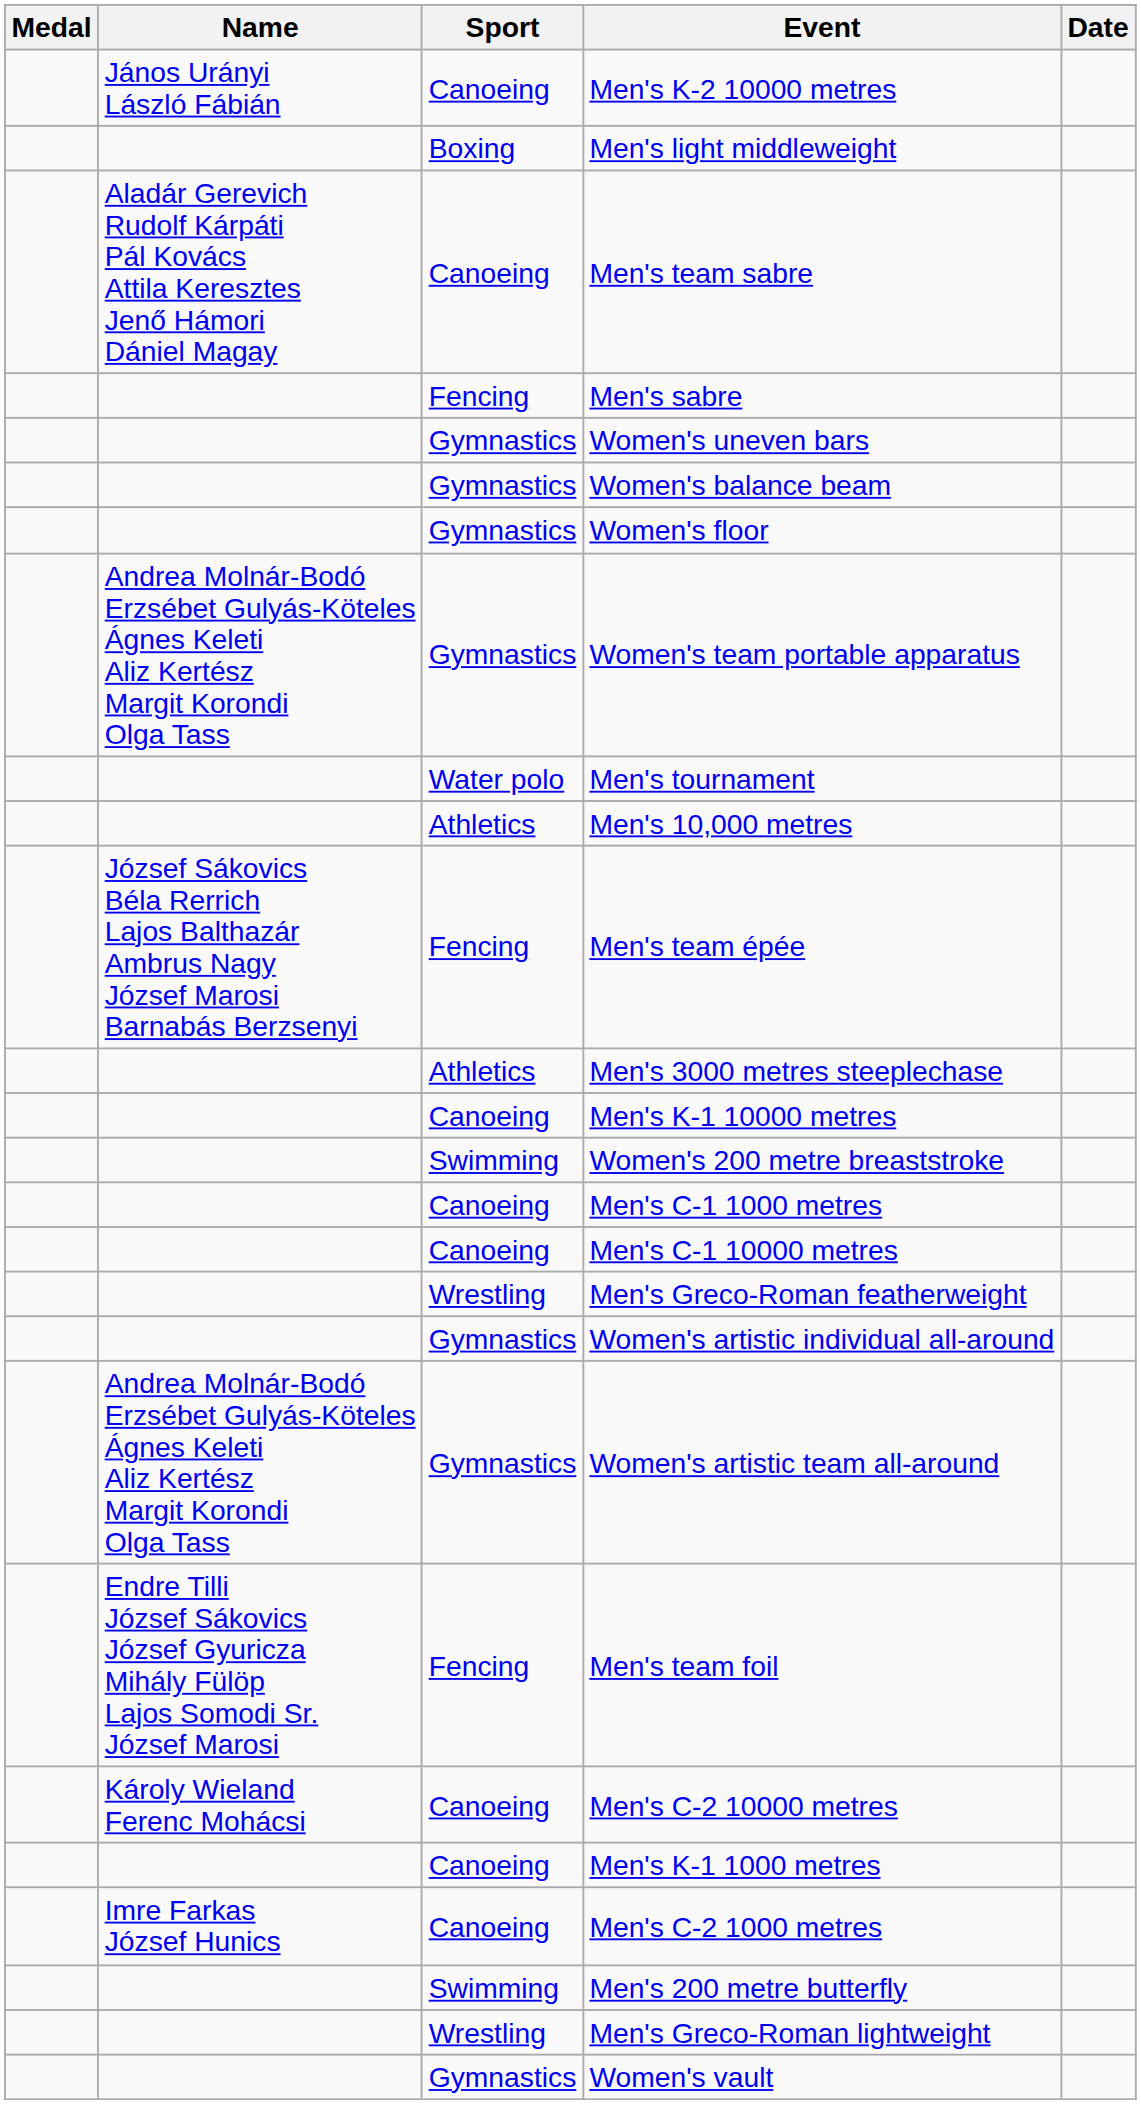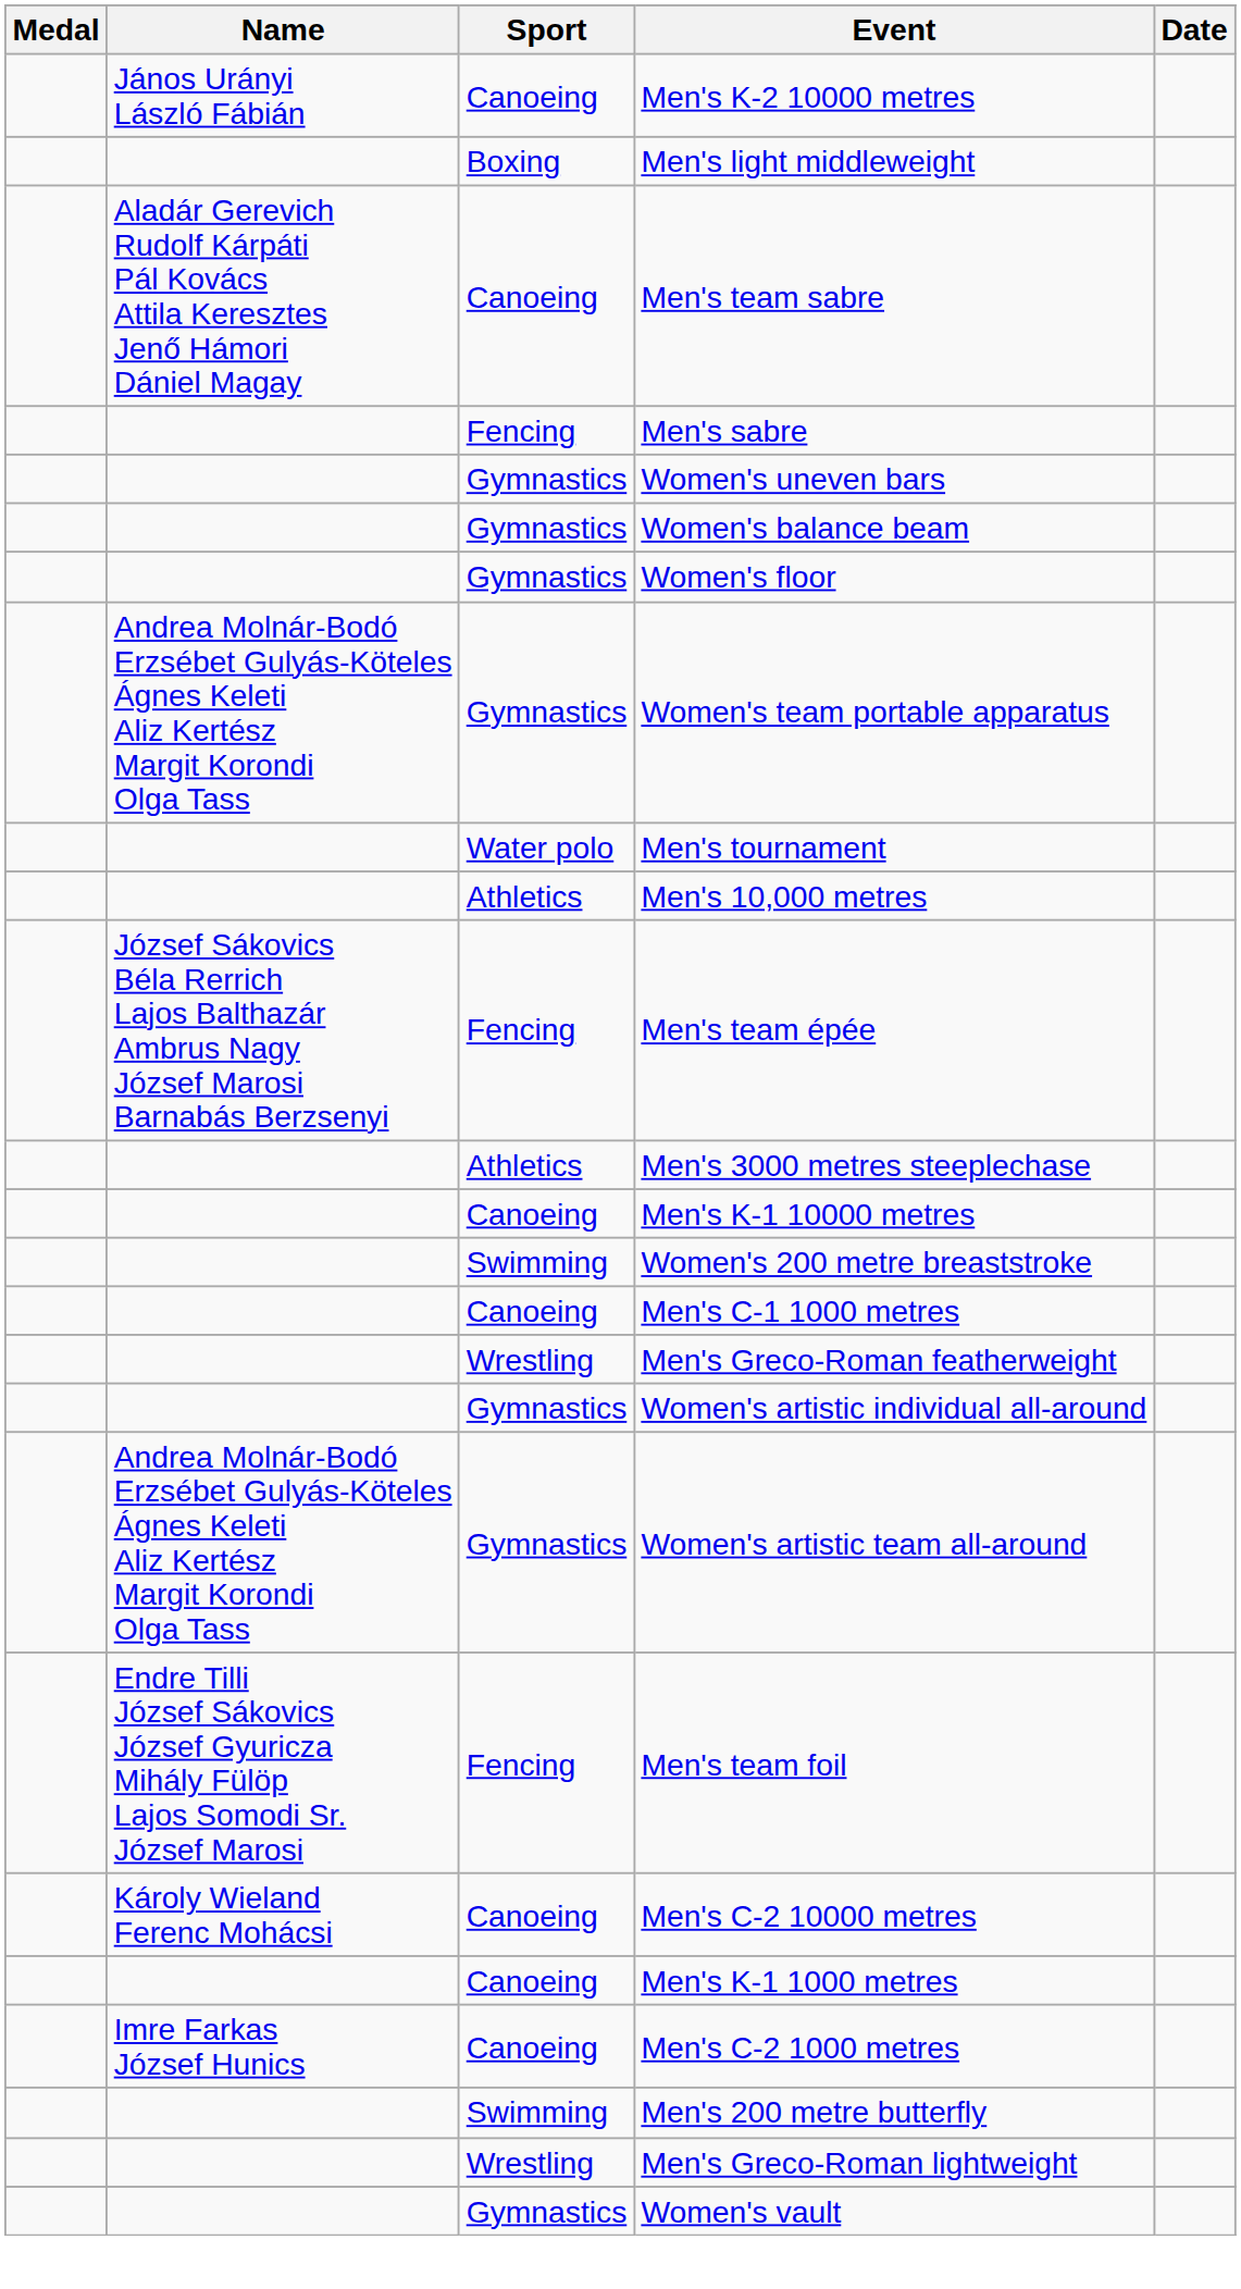 <table class="wikitable sortable"  style="font-size:95%">
 <tr>
 <th>Medal</th>
 <th>Name</th>
 <th>Sport</th>
 <th>Event</th>
 <th>Date</th>
 </tr>
 <tr>
 <td></td>
 <td><a href='#'>János Urányi</a><br><a href='#'>László Fábián</a></td>
 <td><a href='#'>Canoeing</a></td>
 <td><a href='#'>Men's K-2 10000 metres</a></td>
 <td></td>
 </tr>
 <tr>
 <td></td>
 <td></td>
 <td><a href='#'>Boxing</a></td>
 <td><a href='#'>Men's light middleweight</a></td>
 <td></td>
 </tr>
 <tr>
 <td></td>
 <td><a href='#'>Aladár Gerevich</a><br><a href='#'>Rudolf Kárpáti</a><br><a href='#'>Pál Kovács</a><br><a href='#'>Attila Keresztes</a><br><a href='#'>Jenő Hámori</a><br><a href='#'>Dániel Magay</a></td>
 <td><a href='#'>Canoeing</a></td>
 <td><a href='#'>Men's team sabre</a></td>
 <td></td>
 </tr>
 <tr>
 <td></td>
 <td></td>
 <td><a href='#'>Fencing</a></td>
 <td><a href='#'>Men's sabre</a></td>
 <td></td>
 </tr>
 <tr>
 <td></td>
 <td></td>
 <td><a href='#'>Gymnastics</a></td>
 <td><a href='#'>Women's uneven bars</a></td>
 <td></td>
 </tr>
 <tr>
 <td></td>
 <td></td>
 <td><a href='#'>Gymnastics</a></td>
 <td><a href='#'>Women's balance beam</a></td>
 <td></td>
 </tr>
 <tr>
 <td></td>
 <td></td>
 <td><a href='#'>Gymnastics</a></td>
 <td><a href='#'>Women's floor</a></td>
 <td></td>
 </tr>
 <tr>
 <td></td>
 <td><a href='#'>Andrea Molnár-Bodó</a><br><a href='#'>Erzsébet Gulyás-Köteles</a><br><a href='#'>Ágnes Keleti</a><br><a href='#'>Aliz Kertész</a><br><a href='#'>Margit Korondi</a><br><a href='#'>Olga Tass</a></td>
 <td><a href='#'>Gymnastics</a></td>
 <td><a href='#'>Women's team portable apparatus</a></td>
 <td></td>
 </tr>
 <tr>
 <td></td>
 <td></td>
 <td><a href='#'>Water polo</a></td>
 <td><a href='#'>Men's tournament</a></td>
 <td></td>
 </tr>
 <tr>
 <td></td>
 <td></td>
 <td><a href='#'>Athletics</a></td>
 <td><a href='#'>Men's 10,000 metres</a></td>
 <td></td>
 </tr>
 <tr>
 <td></td>
 <td><a href='#'>József Sákovics</a><br><a href='#'>Béla Rerrich</a><br><a href='#'>Lajos Balthazár</a><br><a href='#'>Ambrus Nagy</a><br><a href='#'>József Marosi</a><br><a href='#'>Barnabás Berzsenyi</a></td>
 <td><a href='#'>Fencing</a></td>
 <td><a href='#'>Men's team épée</a></td>
 <td></td>
 </tr>
 <tr>
 <td></td>
 <td></td>
 <td><a href='#'>Athletics</a></td>
 <td><a href='#'>Men's 3000 metres steeplechase</a></td>
 <td></td>
 </tr>
 <tr>
 <td></td>
 <td></td>
 <td><a href='#'>Canoeing</a></td>
 <td><a href='#'>Men's K-1 10000 metres</a></td>
 <td></td>
 </tr>
 <tr>
 <td></td>
 <td></td>
 <td><a href='#'>Swimming</a></td>
 <td><a href='#'>Women's 200 metre breaststroke</a></td>
 <td></td>
 </tr>
 <tr>
 <td></td>
 <td></td>
 <td><a href='#'>Canoeing</a></td>
 <td><a href='#'>Men's C-1 1000 metres</a></td>
 <td></td>
 </tr>
 <tr>
 <td></td>
 <td></td>
-<td><a href='#'>Canoeing</a></td>
-<td><a href='#'>Men's C-1 10000 metres</a></td>
-<td></td>
-</tr>
-<tr>
-<td></td>
-<td></td>
 <td><a href='#'>Wrestling</a></td>
 <td><a href='#'>Men's Greco-Roman featherweight</a></td>
 <td></td>
 </tr>
 <tr>
 <td></td>
 <td></td>
 <td><a href='#'>Gymnastics</a></td>
 <td><a href='#'>Women's artistic individual all-around</a></td>
 <td></td>
 </tr>
 <tr>
 <td></td>
 <td><a href='#'>Andrea Molnár-Bodó</a><br><a href='#'>Erzsébet Gulyás-Köteles</a><br><a href='#'>Ágnes Keleti</a><br><a href='#'>Aliz Kertész</a><br><a href='#'>Margit Korondi</a><br><a href='#'>Olga Tass</a></td>
 <td><a href='#'>Gymnastics</a></td>
 <td><a href='#'>Women's artistic team all-around</a></td>
 <td></td>
 </tr>
 <tr>
 <td></td>
 <td><a href='#'>Endre Tilli</a><br><a href='#'>József Sákovics</a><br><a href='#'>József Gyuricza</a><br><a href='#'>Mihály Fülöp</a><br><a href='#'>Lajos Somodi Sr.</a><br><a href='#'>József Marosi</a></td>
 <td><a href='#'>Fencing</a></td>
 <td><a href='#'>Men's team foil</a></td>
 <td></td>
 </tr>
 <tr>
 <td></td>
 <td><a href='#'>Károly Wieland</a><br><a href='#'>Ferenc Mohácsi</a></td>
 <td><a href='#'>Canoeing</a></td>
 <td><a href='#'>Men's C-2 10000 metres</a></td>
 <td></td>
 </tr>
 <tr>
 <td></td>
 <td></td>
 <td><a href='#'>Canoeing</a></td>
 <td><a href='#'>Men's K-1 1000 metres</a></td>
 <td></td>
 </tr>
 <tr>
 <td></td>
 <td><a href='#'>Imre Farkas</a><br><a href='#'>József Hunics</a></td>
 <td><a href='#'>Canoeing</a></td>
 <td><a href='#'>Men's C-2 1000 metres</a></td>
 <td></td>
 </tr>
 <tr>
 <td></td>
 <td></td>
 <td><a href='#'>Swimming</a></td>
 <td><a href='#'>Men's 200 metre butterfly</a></td>
 <td></td>
 </tr>
 <tr>
 <td></td>
 <td></td>
 <td><a href='#'>Wrestling</a></td>
 <td><a href='#'>Men's Greco-Roman lightweight</a></td>
 <td></td>
 </tr>
 <tr>
 <td></td>
 <td></td>
 <td><a href='#'>Gymnastics</a></td>
 <td><a href='#'>Women's vault</a></td>
 <td></td>
 </tr>
 </table>
